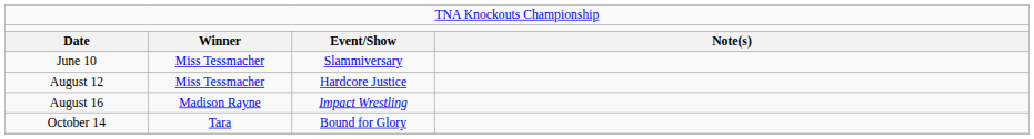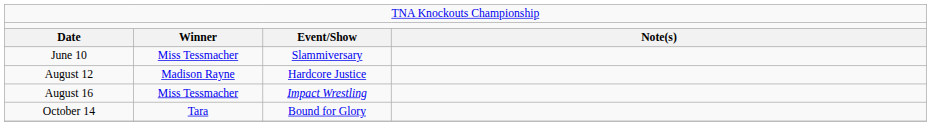 <table class="wikitable" style="text-align:center; width:100%;">
 <tr>
 <td colspan="5"><a href='#'>TNA Knockouts Championship</a></td>
 </tr>
 <tr>
 <td colspan="5"><strong></strong></td>
 </tr>
 <tr>
 <th width="14%">Date</th>
 <th width="14%">Winner</th>
 <th width="14%">Event/Show</th>
 <th width="58%">Note(s)</th>
 </tr>
 <tr>
 <td>June 10</td>
 <td><a href='#'>Miss Tessmacher</a></td>
 <td><a href='#'>Slammiversary</a></td>
 <td></td>
 </tr>
 <tr>
 <td>August 12</td>
-<td><a href='#'>Miss Tessmacher</a></td>
+<td><a href='#'>Madison Rayne</a></td>
 <td><a href='#'>Hardcore Justice</a></td>
 <td></td>
 </tr>
 <tr>
 <td>August 16</td>
-<td><a href='#'>Madison Rayne</a></td>
+<td><a href='#'>Miss Tessmacher</a></td>
 <td><em><a href='#'>Impact Wrestling</a></em></td>
 <td></td>
 </tr>
 <tr>
 <td>October 14</td>
 <td><a href='#'>Tara</a></td>
 <td><a href='#'>Bound for Glory</a></td>
 <td></td>
 </tr>
 <tr>
 </tr>
 </table>
